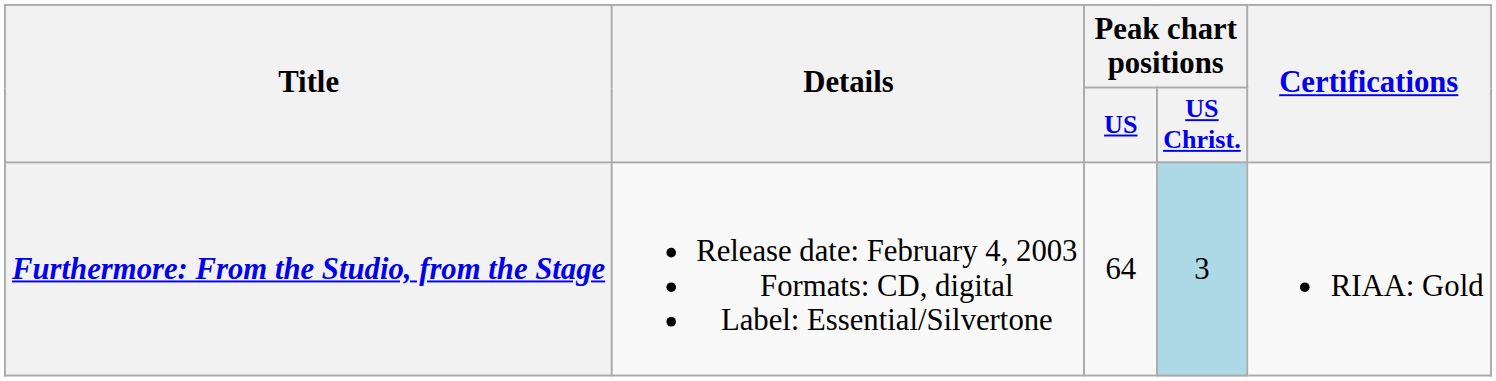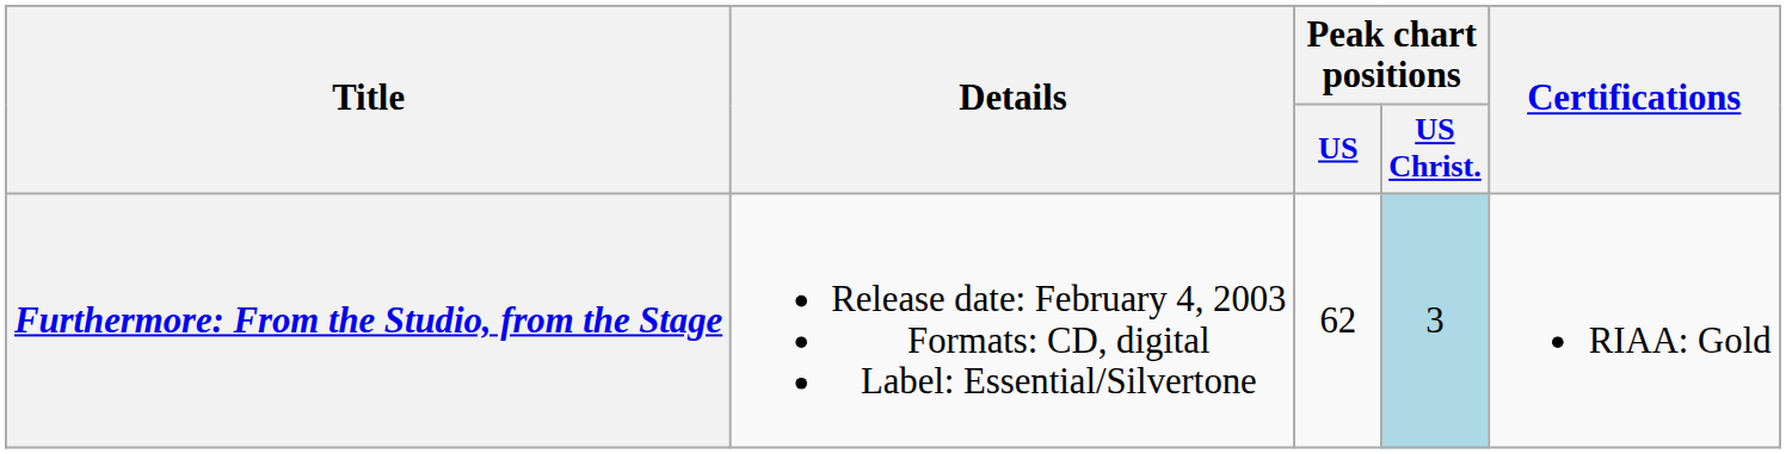 <table class="wikitable plainrowheaders" style="text-align:center;">
 <tr>
 <th scope="col" rowspan="2">Title</th>
 <th scope="col" rowspan="2">Details</th>
 <th scope="col" colspan="2">Peak chart positions</th>
 <th scope="col" rowspan="2"><a href='#'>Certifications</a></th>
 </tr>
 <tr>
 <th scope="col" style="width:2.3em;font-size:85%;"><a href='#'>US</a><br></th>
 <th scope="col" style="width:2.3em;font-size:85%;"><a href='#'>US<br>Christ.</a><br></th>
 </tr>
 <tr>
 <th scope="row"><em><a href='#'>Furthermore: From the Studio, from the Stage</a></em></th>
 <td><br><ul><li>Release date: February 4, 2003</li><li>Formats: CD, digital</li><li>Label: Essential/Silvertone</li></ul></td>
-<td>64</td>
+<td>62</td>
 <td style="background: lightblue;">3</td>
 <td><br><ul><li>RIAA: Gold</li></ul></td>
 </tr>
 </table>
